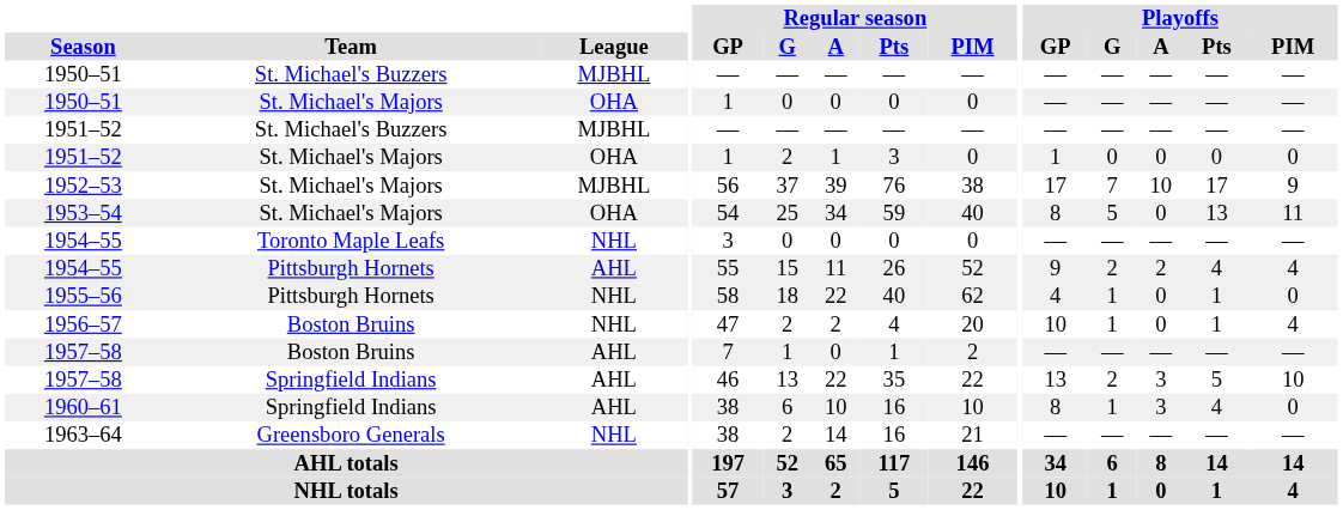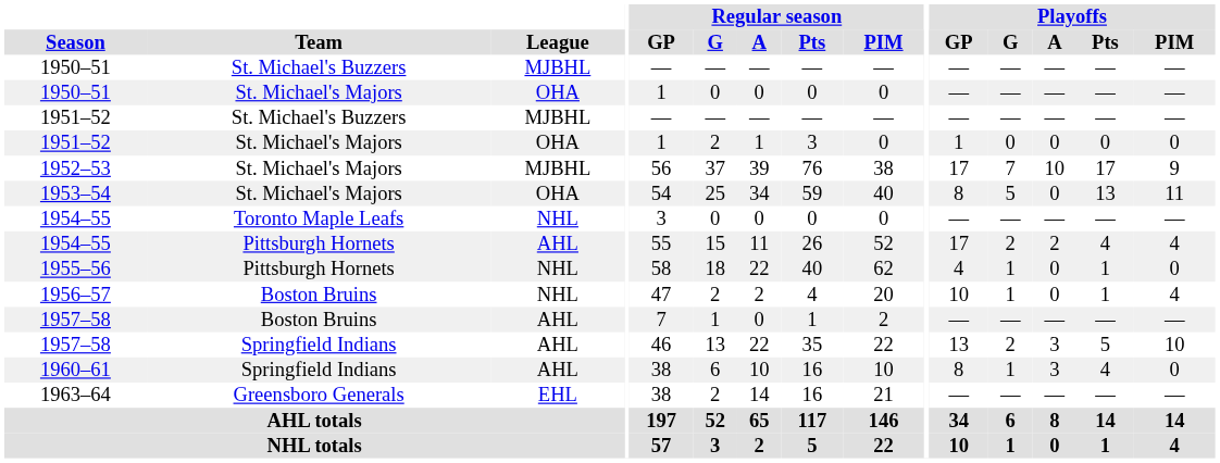 <table border="0" cellpadding="1" cellspacing="0" style="text-align:center; width:60em">
 <tr bgcolor="#e0e0e0">
 <th colspan="3" bgcolor="#ffffff"></th>
 <th rowspan="100" bgcolor="#ffffff"></th>
 <th colspan="5"><a href='#'>Regular season</a></th>
 <th rowspan="100" bgcolor="#ffffff"></th>
 <th colspan="5"><a href='#'>Playoffs</a></th>
 </tr>
 <tr bgcolor="#e0e0e0">
 <th><a href='#'>Season</a></th>
 <th>Team</th>
 <th>League</th>
 <th>GP</th>
 <th><a href='#'>G</a></th>
 <th><a href='#'>A</a></th>
 <th><a href='#'>Pts</a></th>
 <th><a href='#'>PIM</a></th>
 <th>GP</th>
 <th>G</th>
 <th>A</th>
 <th>Pts</th>
 <th>PIM</th>
 </tr>
 <tr>
 <td>1950–51</td>
 <td><a href='#'>St. Michael's Buzzers</a></td>
 <td><a href='#'>MJBHL</a></td>
 <td>—</td>
 <td>—</td>
 <td>—</td>
 <td>—</td>
 <td>—</td>
 <td>—</td>
 <td>—</td>
 <td>—</td>
 <td>—</td>
 <td>—</td>
 </tr>
 <tr bgcolor="#f0f0f0">
 <td><a href='#'>1950–51</a></td>
 <td><a href='#'>St. Michael's Majors</a></td>
 <td><a href='#'>OHA</a></td>
 <td>1</td>
 <td>0</td>
 <td>0</td>
 <td>0</td>
 <td>0</td>
 <td>—</td>
 <td>—</td>
 <td>—</td>
 <td>—</td>
 <td>—</td>
 </tr>
 <tr>
 <td>1951–52</td>
 <td>St. Michael's Buzzers</td>
 <td>MJBHL</td>
 <td>—</td>
 <td>—</td>
 <td>—</td>
 <td>—</td>
 <td>—</td>
 <td>—</td>
 <td>—</td>
 <td>—</td>
 <td>—</td>
 <td>—</td>
 </tr>
 <tr bgcolor="#f0f0f0">
 <td><a href='#'>1951–52</a></td>
 <td>St. Michael's Majors</td>
 <td>OHA</td>
 <td>1</td>
 <td>2</td>
 <td>1</td>
 <td>3</td>
 <td>0</td>
 <td>1</td>
 <td>0</td>
 <td>0</td>
 <td>0</td>
 <td>0</td>
 </tr>
 <tr>
 <td><a href='#'>1952–53</a></td>
 <td>St. Michael's Majors</td>
 <td>MJBHL</td>
 <td>56</td>
 <td>37</td>
 <td>39</td>
 <td>76</td>
 <td>38</td>
 <td>17</td>
 <td>7</td>
 <td>10</td>
 <td>17</td>
 <td>9</td>
 </tr>
 <tr bgcolor="#f0f0f0">
 <td><a href='#'>1953–54</a></td>
 <td>St. Michael's Majors</td>
 <td>OHA</td>
 <td>54</td>
 <td>25</td>
 <td>34</td>
 <td>59</td>
 <td>40</td>
 <td>8</td>
 <td>5</td>
 <td>0</td>
 <td>13</td>
 <td>11</td>
 </tr>
 <tr>
 <td><a href='#'>1954–55</a></td>
 <td><a href='#'>Toronto Maple Leafs</a></td>
 <td><a href='#'>NHL</a></td>
 <td>3</td>
 <td>0</td>
 <td>0</td>
 <td>0</td>
 <td>0</td>
 <td>—</td>
 <td>—</td>
 <td>—</td>
 <td>—</td>
 <td>—</td>
 </tr>
 <tr bgcolor="#f0f0f0">
 <td><a href='#'>1954–55</a></td>
 <td><a href='#'>Pittsburgh Hornets</a></td>
 <td><a href='#'>AHL</a></td>
 <td>55</td>
 <td>15</td>
 <td>11</td>
 <td>26</td>
 <td>52</td>
-<td>9</td>
+<td>17</td>
 <td>2</td>
 <td>2</td>
 <td>4</td>
 <td>4</td>
 </tr>
 <tr bgcolor="#f0f0f0">
 <td><a href='#'>1955–56</a></td>
 <td>Pittsburgh Hornets</td>
 <td>NHL</td>
 <td>58</td>
 <td>18</td>
 <td>22</td>
 <td>40</td>
 <td>62</td>
 <td>4</td>
 <td>1</td>
 <td>0</td>
 <td>1</td>
 <td>0</td>
 </tr>
 <tr>
 <td><a href='#'>1956–57</a></td>
 <td><a href='#'>Boston Bruins</a></td>
 <td>NHL</td>
 <td>47</td>
 <td>2</td>
 <td>2</td>
 <td>4</td>
 <td>20</td>
 <td>10</td>
 <td>1</td>
 <td>0</td>
 <td>1</td>
 <td>4</td>
 </tr>
 <tr bgcolor="#f0f0f0">
 <td><a href='#'>1957–58</a></td>
 <td>Boston Bruins</td>
 <td>AHL</td>
 <td>7</td>
 <td>1</td>
 <td>0</td>
 <td>1</td>
 <td>2</td>
 <td>—</td>
 <td>—</td>
 <td>—</td>
 <td>—</td>
 <td>—</td>
 </tr>
 <tr>
 <td><a href='#'>1957–58</a></td>
 <td><a href='#'>Springfield Indians</a></td>
 <td>AHL</td>
 <td>46</td>
 <td>13</td>
 <td>22</td>
 <td>35</td>
 <td>22</td>
 <td>13</td>
 <td>2</td>
 <td>3</td>
 <td>5</td>
 <td>10</td>
 </tr>
 <tr bgcolor="#f0f0f0">
 <td><a href='#'>1960–61</a></td>
 <td>Springfield Indians</td>
 <td>AHL</td>
 <td>38</td>
 <td>6</td>
 <td>10</td>
 <td>16</td>
 <td>10</td>
 <td>8</td>
 <td>1</td>
 <td>3</td>
 <td>4</td>
 <td>0</td>
 </tr>
 <tr>
 <td>1963–64</td>
 <td><a href='#'>Greensboro Generals</a></td>
-<td><a href='#'>NHL</a></td>
+<td><a href='#'>EHL</a></td>
 <td>38</td>
 <td>2</td>
 <td>14</td>
 <td>16</td>
 <td>21</td>
 <td>—</td>
 <td>—</td>
 <td>—</td>
 <td>—</td>
 <td>—</td>
 </tr>
 <tr bgcolor="#e0e0e0">
 <th colspan="3">AHL totals</th>
 <th>197</th>
 <th>52</th>
 <th>65</th>
 <th>117</th>
 <th>146</th>
 <th>34</th>
 <th>6</th>
 <th>8</th>
 <th>14</th>
 <th>14</th>
 </tr>
 <tr bgcolor="#e0e0e0">
 <th colspan="3">NHL totals</th>
 <th>57</th>
 <th>3</th>
 <th>2</th>
 <th>5</th>
 <th>22</th>
 <th>10</th>
 <th>1</th>
 <th>0</th>
 <th>1</th>
 <th>4</th>
 </tr>
 </table>
